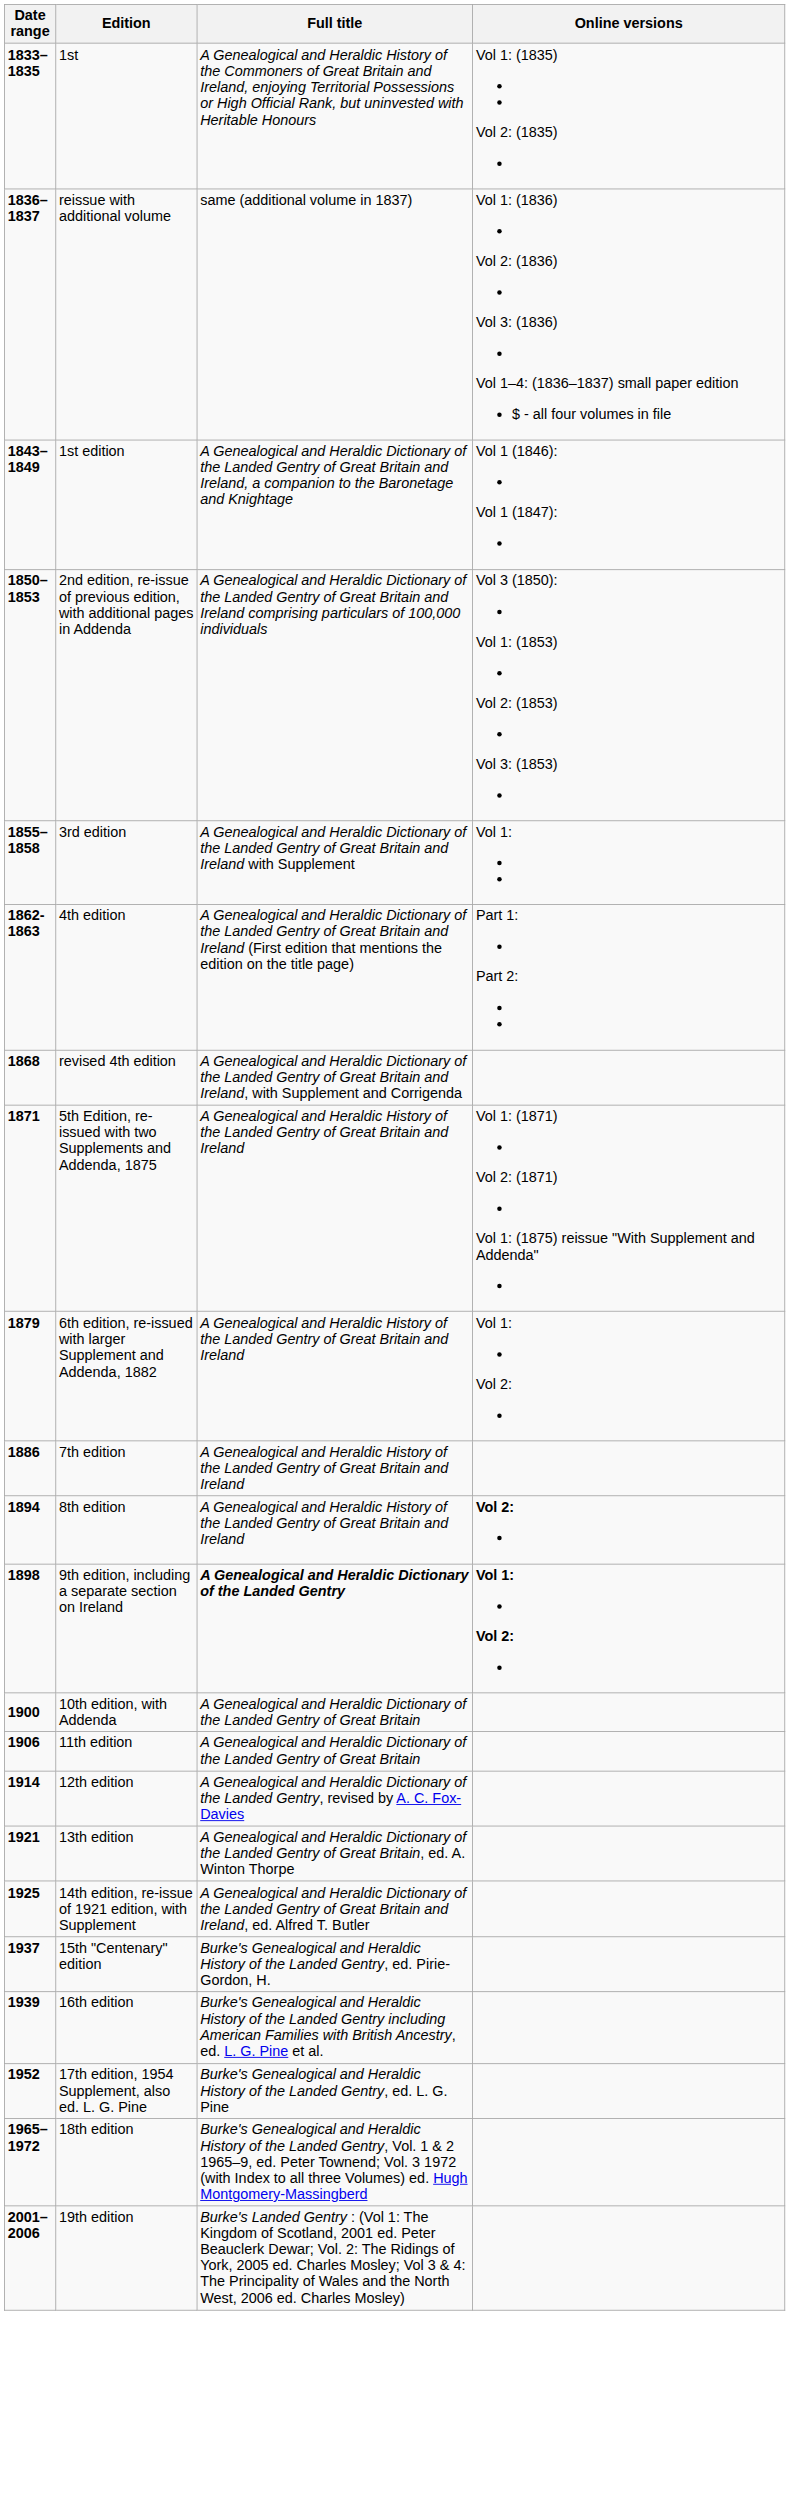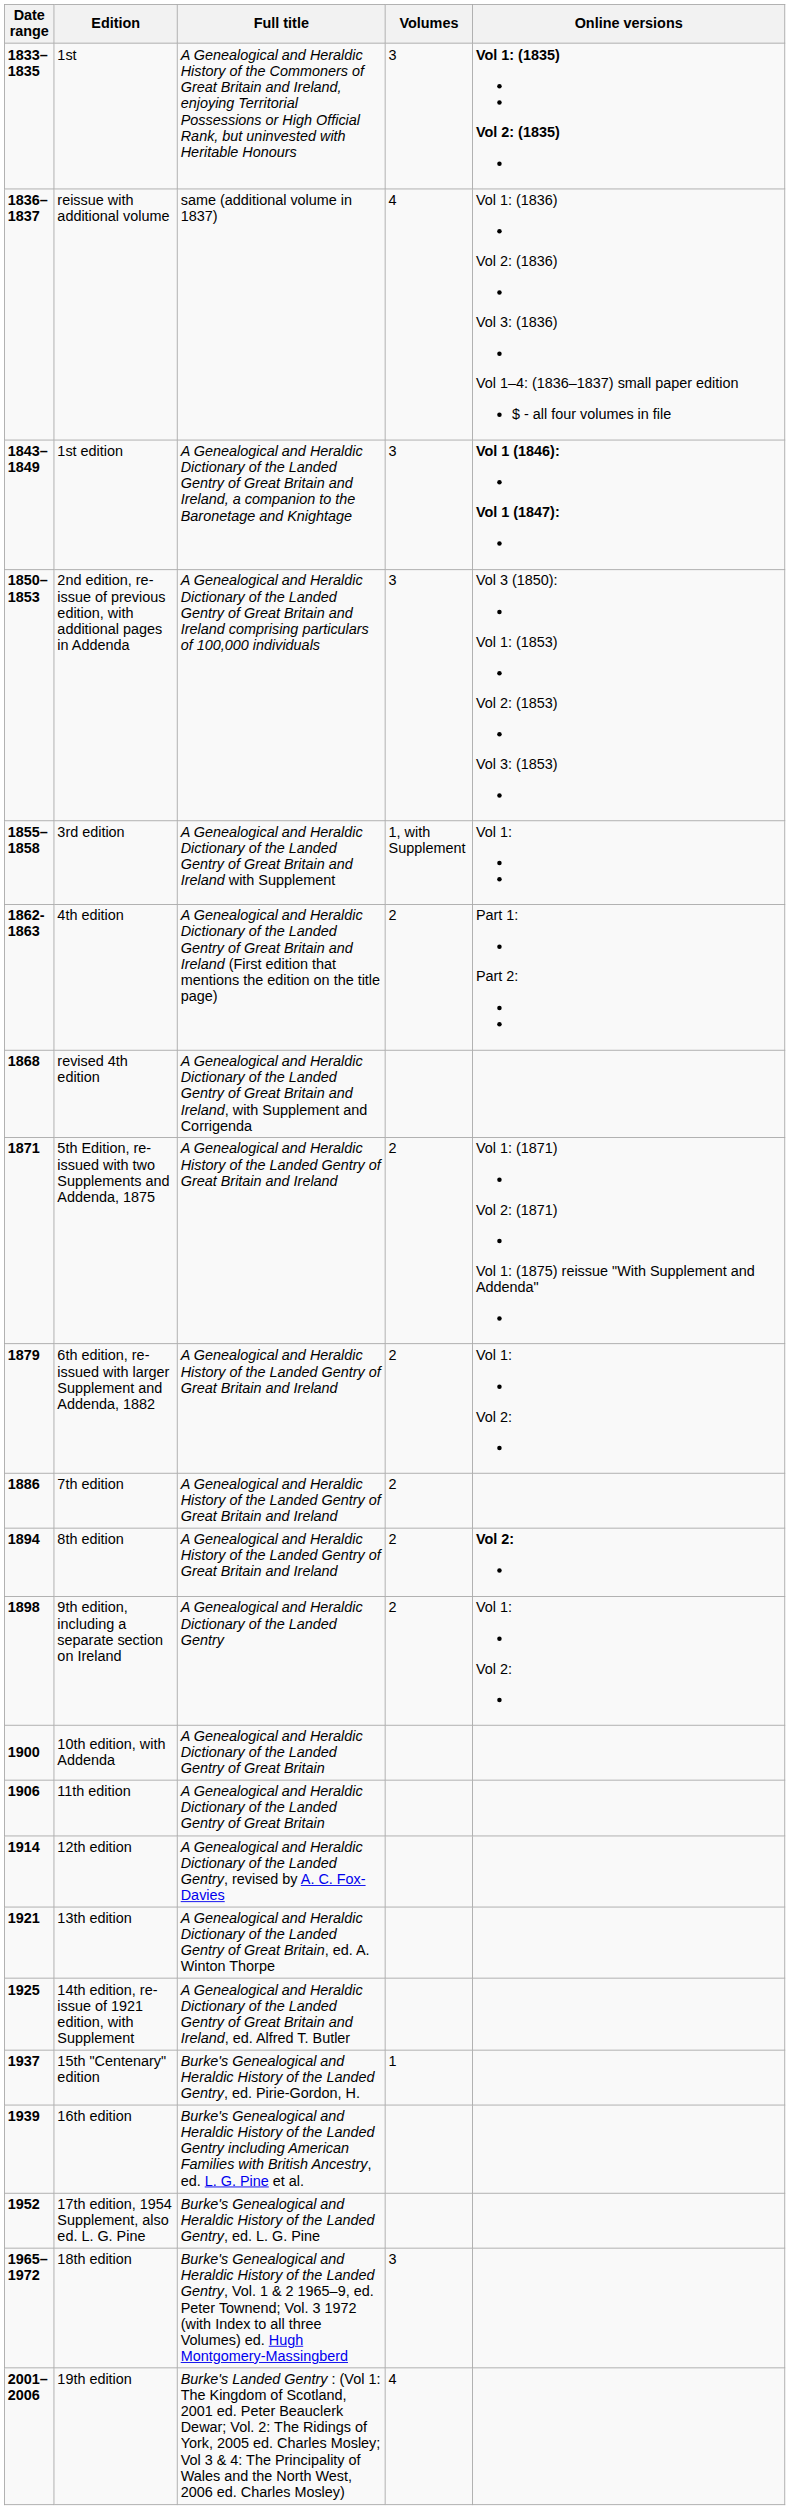 <table class="wikitable" style="text-align: left; style="vertical-align: top; border:none;background:transparent;">
 <tr>
 <th>Date range</th>
 <th>Edition</th>
 <th>Full title</th>
+<th>Volumes</th>
 <th style="width: 40%">Online versions</th>
 </tr>
 <tr style="vertical-align: top;"|>
 <td><strong>1833–1835</strong></td>
 <td>1st</td>
 <td><em>A Genealogical and Heraldic History of the Commoners of Great Britain and Ireland, enjoying Territorial Possessions or High Official Rank, but uninvested with Heritable Honours</em></td>
-<td>Vol 1: (1835)<br><ul><li></li><li></li></ul>Vol 2: (1835)<ul><li></li></ul></td>
+<td>3</td>
+<td><strong>Vol 1: (1835)<br><ul><li></li><li></li></ul>Vol 2: (1835)<ul><li></li></ul></strong></td>
 </tr>
 <tr style="vertical-align: top;"|>
 <td><strong>1836–1837</strong></td>
 <td>reissue with additional volume</td>
 <td>same (additional volume in 1837)</td>
+<td>4</td>
 <td>Vol 1: (1836)<br><ul><li></li></ul>Vol 2: (1836)<ul><li></li></ul>Vol 3: (1836)<ul><li></li></ul>Vol 1–4: (1836–1837) small paper edition<ul><li>$ - all four volumes in file</li></ul></td>
 </tr>
 <tr style="vertical-align: top;"|>
 <td><strong>1843–1849</strong></td>
 <td>1st edition</td>
 <td><em>A Genealogical and Heraldic Dictionary of the Landed Gentry of Great Britain and Ireland, a companion to the Baronetage and Knightage</em></td>
-<td>Vol 1 (1846):<br><ul><li></li></ul>Vol 1 (1847):<ul><li></li></ul></td>
+<td>3</td>
+<td><strong>Vol 1 (1846):<br><ul><li></li></ul>Vol 1 (1847):<ul><li></li></ul></strong></td>
 </tr>
 <tr style="vertical-align: top;"|>
 <td><strong>1850–1853</strong></td>
 <td>2nd edition, re-issue of previous edition, with additional pages in Addenda</td>
 <td><em>A Genealogical and Heraldic Dictionary of the Landed Gentry of Great Britain and Ireland comprising particulars of 100,000 individuals</em></td>
+<td>3</td>
 <td>Vol 3 (1850):<br><ul><li></li></ul>Vol 1: (1853)<ul><li></li></ul>Vol 2: (1853)<ul><li></li></ul>Vol 3: (1853)<ul><li></li></ul></td>
 </tr>
 <tr style="vertical-align: top;"|>
 <td><strong>1855–1858</strong></td>
 <td>3rd edition</td>
 <td><em>A Genealogical and Heraldic Dictionary of the Landed Gentry of Great Britain and Ireland</em> with Supplement</td>
+<td>1, with Supplement</td>
 <td>Vol 1:<br><ul><li></li><li></li></ul></td>
 </tr>
 <tr style="vertical-align: top;"|>
 <td><strong>1862-1863</strong></td>
 <td>4th edition</td>
 <td><em>A Genealogical and Heraldic Dictionary of the Landed Gentry of Great Britain and Ireland</em> (First edition that mentions the edition on the title page)</td>
+<td>2</td>
 <td>Part 1:<br><ul><li></li></ul>Part 2:<ul><li></li><li></li></ul></td>
 </tr>
 <tr style="vertical-align: top;"|>
 <td><strong>1868</strong></td>
 <td>revised 4th edition</td>
 <td><em>A Genealogical and Heraldic Dictionary of the Landed Gentry of Great Britain and Ireland</em>, with Supplement and Corrigenda</td>
 <td></td>
+<td></td>
 </tr>
 <tr style="vertical-align: top;"|>
 <td><strong>1871</strong></td>
 <td>5th Edition, re-issued with two Supplements and Addenda, 1875</td>
 <td><em>A Genealogical and Heraldic History of the Landed Gentry of Great Britain and Ireland</em></td>
+<td>2</td>
 <td>Vol 1: (1871)<br><ul><li></li></ul>Vol 2: (1871)<ul><li></li></ul>Vol 1: (1875) reissue "With Supplement and Addenda"<ul><li></li></ul></td>
 </tr>
 <tr style="vertical-align: top;"|>
 <td><strong>1879</strong></td>
 <td>6th edition, re-issued with larger Supplement and Addenda, 1882</td>
 <td><em>A Genealogical and Heraldic History of the Landed Gentry of Great Britain and Ireland</em></td>
+<td>2</td>
 <td>Vol 1:<br><ul><li></li></ul>Vol 2:<ul><li></li></ul></td>
 </tr>
 <tr style="vertical-align: top;"|>
 <td><strong>1886</strong></td>
 <td>7th edition</td>
 <td><em>A Genealogical and Heraldic History of the Landed Gentry of Great Britain and Ireland</em></td>
+<td>2</td>
 <td></td>
 </tr>
 <tr style="vertical-align: top;"|>
 <td><strong>1894</strong></td>
 <td>8th edition</td>
 <td><em>A Genealogical and Heraldic History of the Landed Gentry of Great Britain and Ireland</em></td>
+<td>2</td>
 <td><strong>Vol 2:<br><ul><li></li></ul></strong></td>
 </tr>
 <tr style="vertical-align: top;"|>
 <td><strong>1898</strong></td>
 <td>9th edition, including a separate section on Ireland</td>
-<td><strong><em>A Genealogical and Heraldic Dictionary of the Landed Gentry</em></strong></td>
-<td><strong>Vol 1:<br><ul><li></li></ul>Vol 2:<ul><li></li></ul></strong></td>
+<td><em>A Genealogical and Heraldic Dictionary of the Landed Gentry</em></td>
+<td>2</td>
+<td>Vol 1:<br><ul><li></li></ul>Vol 2:<ul><li></li></ul></td>
 </tr>
 <tr>
 <td><strong>1900</strong></td>
 <td>10th edition, with Addenda</td>
 <td><em>A Genealogical and Heraldic Dictionary of the Landed Gentry of Great Britain</em></td>
+<td></td>
 <td></td>
 </tr>
 <tr style="vertical-align: top;"|>
 <td><strong>1906</strong></td>
 <td>11th edition</td>
 <td><em>A Genealogical and Heraldic Dictionary of the Landed Gentry of Great Britain</em></td>
 <td></td>
+<td></td>
 </tr>
 <tr style="vertical-align: top;"|>
 <td><strong>1914</strong></td>
 <td>12th edition</td>
 <td><em>A Genealogical and Heraldic Dictionary of the Landed Gentry</em>, revised by <a href='#'>A. C. Fox-Davies</a></td>
+<td></td>
 <td></td>
 </tr>
 <tr style="vertical-align: top;"|>
 <td><strong>1921</strong></td>
 <td>13th edition</td>
 <td><em>A Genealogical and Heraldic Dictionary of the Landed Gentry of Great Britain</em>, ed. A. Winton Thorpe</td>
 <td></td>
+<td></td>
 </tr>
 <tr style="vertical-align: top;"|>
 <td><strong>1925</strong></td>
 <td>14th edition, re-issue of 1921 edition, with Supplement</td>
 <td><em>A Genealogical and Heraldic Dictionary of the Landed Gentry of Great Britain and Ireland</em>, ed. Alfred T. Butler</td>
 <td></td>
+<td></td>
 </tr>
 <tr style="vertical-align: top;"|>
 <td><strong>1937</strong></td>
 <td>15th "Centenary" edition</td>
 <td><em>Burke's Genealogical and Heraldic History of the Landed Gentry</em>, ed. Pirie-Gordon, H.</td>
+<td>1</td>
 <td></td>
 </tr>
 <tr style="vertical-align: top;"|>
 <td><strong>1939</strong></td>
 <td>16th edition</td>
 <td><em>Burke's Genealogical and Heraldic History of the Landed Gentry including American Families with British Ancestry</em>, ed. <a href='#'>L. G. Pine</a> et al.</td>
 <td></td>
+<td></td>
 </tr>
 <tr style="vertical-align: top;"|>
 <td><strong>1952</strong></td>
 <td>17th edition, 1954 Supplement, also ed. L. G. Pine</td>
 <td><em>Burke's Genealogical and Heraldic History of the Landed Gentry</em>, ed. L. G. Pine</td>
 <td></td>
+<td></td>
 </tr>
 <tr style="vertical-align: top;"|>
 <td><strong>1965–1972</strong></td>
 <td>18th edition</td>
 <td><em>Burke's Genealogical and Heraldic History of the Landed Gentry</em>, Vol. 1 & 2 1965–9, ed. Peter Townend; Vol. 3 1972 (with Index to all three Volumes) ed. <a href='#'>Hugh Montgomery-Massingberd</a></td>
+<td>3</td>
 <td></td>
 </tr>
 <tr style="vertical-align: top;"|>
 <td><strong>2001–2006</strong></td>
 <td>19th edition</td>
 <td><em>Burke's Landed Gentry</em> : (Vol 1: The Kingdom of Scotland, 2001 ed. Peter Beauclerk Dewar; Vol. 2: The Ridings of York, 2005 ed. Charles Mosley; Vol 3 & 4: The Principality of Wales and the North West, 2006 ed. Charles Mosley)</td>
+<td>4</td>
 <td></td>
 </tr>
 </table>
